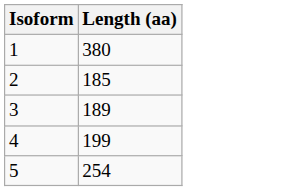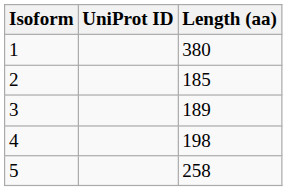 <table class="wikitable">
 <tr>
 <th>Isoform</th>
+<th>UniProt ID</th>
 <th>Length (aa)</th>
 </tr>
 <tr>
 <td>1</td>
+<td></td>
 <td>380</td>
 </tr>
 <tr>
 <td>2</td>
+<td></td>
 <td>185</td>
 </tr>
 <tr>
 <td>3</td>
+<td></td>
 <td>189</td>
 </tr>
 <tr>
 <td>4</td>
-<td>199</td>
+<td></td>
+<td>198</td>
 </tr>
 <tr>
 <td>5</td>
-<td>254</td>
+<td></td>
+<td>258</td>
 </tr>
 </table>
